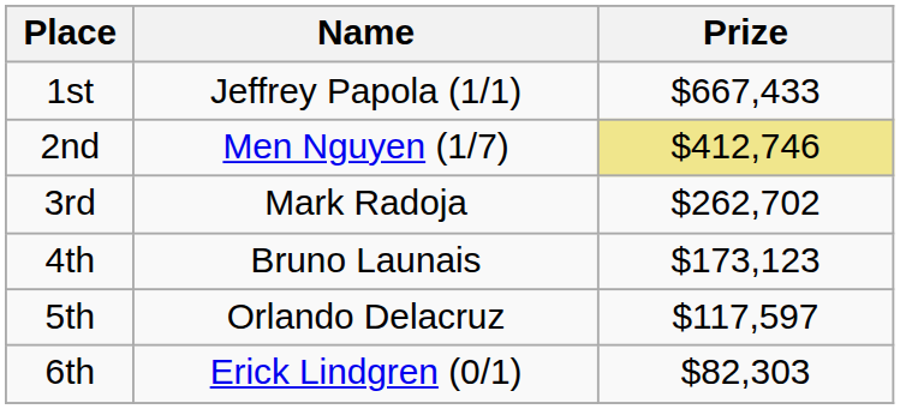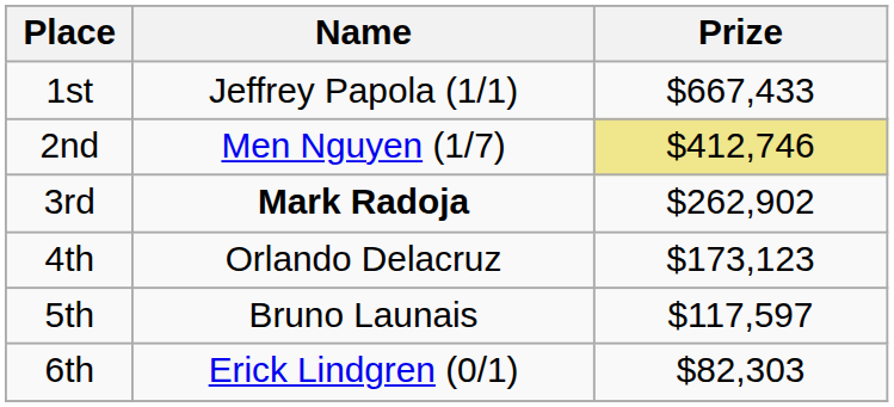 <table class="wikitable">
 <tr>
 <th width="50">Place</th>
 <th width="200">Name</th>
 <th width="125">Prize</th>
 </tr>
 <tr>
 <td align = "center">1st</td>
 <td align = "center">Jeffrey Papola (1/1)</td>
 <td align = "center">$667,433</td>
 </tr>
 <tr>
 <td align = "center">2nd</td>
 <td align = "center"><a href='#'>Men Nguyen</a> (1/7)</td>
 <td align = "center" style="background: khaki;">$412,746</td>
 </tr>
 <tr>
 <td align = "center">3rd</td>
-<td align = "center">Mark Radoja</td>
-<td align = "center">$262,702</td>
+<td align = "center"><strong>Mark Radoja</strong></td>
+<td align = "center">$262,902</td>
 </tr>
 <tr>
 <td align = "center">4th</td>
-<td align = "center">Bruno Launais</td>
+<td align = "center">Orlando Delacruz</td>
 <td align = "center">$173,123</td>
 </tr>
 <tr>
 <td align = "center">5th</td>
-<td align = "center">Orlando Delacruz</td>
+<td align = "center">Bruno Launais</td>
 <td align = "center">$117,597</td>
 </tr>
 <tr>
 <td align = "center">6th</td>
 <td align = "center"><a href='#'>Erick Lindgren</a> (0/1)</td>
 <td align = "center">$82,303</td>
 </tr>
 </table>
